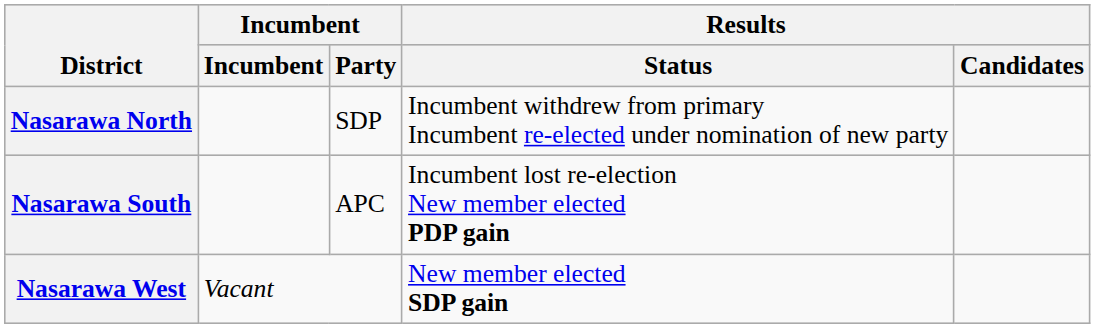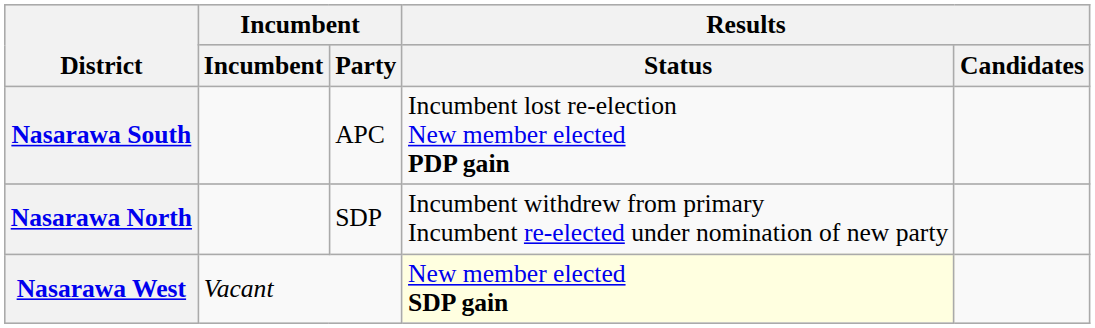 <table class="wikitable sortable">
 <tr valign=bottom>
 <th rowspan=2>District</th>
 <th colspan=2>Incumbent</th>
 <th colspan=2>Results</th>
 </tr>
 <tr valign=bottom>
 <th>Incumbent</th>
 <th>Party</th>
 <th>Status</th>
 <th>Candidates</th>
 </tr>
 <tr>
+<th><a href='#'>Nasarawa South</a></th>
+<td></td>
+<td>APC</td>
+<td>Incumbent lost re-election<br><a href='#'>New member elected</a><br><strong>PDP gain</strong></td>
+<td nowrap></td>
+</tr>
+<tr>
 <th><a href='#'>Nasarawa North</a></th>
 <td></td>
 <td>SDP</td>
 <td>Incumbent withdrew from primary<br>Incumbent <a href='#'>re-elected</a> under nomination of new party</td>
 <td nowrap></td>
 </tr>
 <tr>
-<th><a href='#'>Nasarawa South</a></th>
-<td></td>
-<td>APC</td>
-<td>Incumbent lost re-election<br><a href='#'>New member elected</a><br><strong>PDP gain</strong></td>
-<td nowrap></td>
-</tr>
-<tr>
 <th><a href='#'>Nasarawa West</a></th>
 <td colspan=2><em>Vacant</em></td>
-<td><a href='#'>New member elected</a><br><strong>SDP gain</strong></td>
+<td style="background: lightyellow;"><a href='#'>New member elected</a><br><strong>SDP gain</strong></td>
 <td nowrap></td>
 </tr>
 </table>
